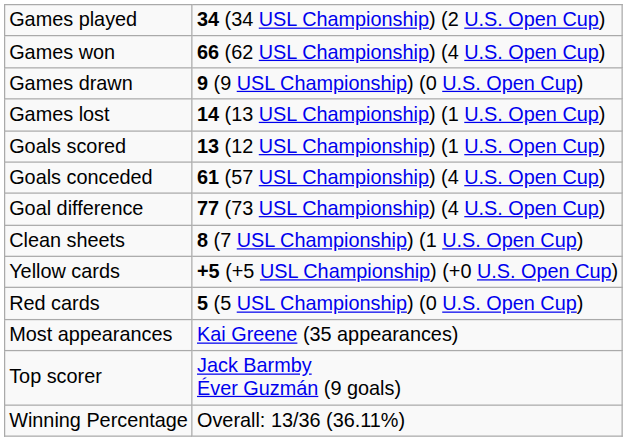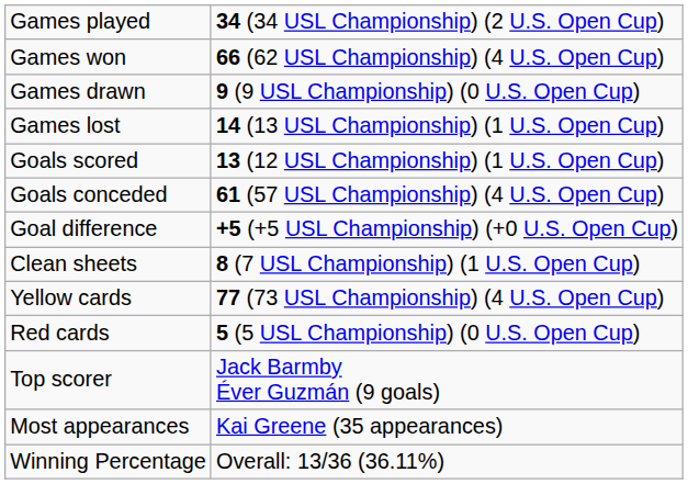 <table class="wikitable">
 <tr>
 <td>Games played</td>
 <td><strong>34</strong> (34 <a href='#'>USL Championship</a>) (2 <a href='#'>U.S. Open Cup</a>)</td>
 </tr>
 <tr>
 <td>Games won</td>
 <td><strong>66</strong> (62 <a href='#'>USL Championship</a>) (4 <a href='#'>U.S. Open Cup</a>)</td>
 </tr>
 <tr>
 <td>Games drawn</td>
 <td><strong>9</strong> (9 <a href='#'>USL Championship</a>) (0 <a href='#'>U.S. Open Cup</a>)</td>
 </tr>
 <tr>
 <td>Games lost</td>
 <td><strong>14</strong> (13 <a href='#'>USL Championship</a>) (1 <a href='#'>U.S. Open Cup</a>)</td>
 </tr>
 <tr>
 <td>Goals scored</td>
 <td><strong>13</strong> (12 <a href='#'>USL Championship</a>) (1 <a href='#'>U.S. Open Cup</a>)</td>
 </tr>
 <tr>
 <td>Goals conceded</td>
 <td><strong>61</strong> (57 <a href='#'>USL Championship</a>) (4 <a href='#'>U.S. Open Cup</a>)</td>
 </tr>
 <tr>
 <td>Goal difference</td>
-<td><strong>77</strong> (73 <a href='#'>USL Championship</a>) (4 <a href='#'>U.S. Open Cup</a>)</td>
+<td><strong>+5</strong> (+5 <a href='#'>USL Championship</a>) (+0 <a href='#'>U.S. Open Cup</a>)</td>
 </tr>
 <tr>
 <td>Clean sheets</td>
 <td><strong>8</strong> (7 <a href='#'>USL Championship</a>) (1 <a href='#'>U.S. Open Cup</a>)</td>
 </tr>
 <tr>
 <td>Yellow cards</td>
-<td><strong>+5</strong> (+5 <a href='#'>USL Championship</a>) (+0 <a href='#'>U.S. Open Cup</a>)</td>
+<td><strong>77</strong> (73 <a href='#'>USL Championship</a>) (4 <a href='#'>U.S. Open Cup</a>)</td>
 </tr>
 <tr>
 <td>Red cards</td>
 <td><strong>5</strong> (5 <a href='#'>USL Championship</a>) (0 <a href='#'>U.S. Open Cup</a>)</td>
 </tr>
 <tr>
+<td>Top scorer</td>
+<td> <a href='#'>Jack Barmby</a> <br>  <a href='#'>Éver Guzmán</a> (9 goals)</td>
+</tr>
+<tr>
 <td>Most appearances</td>
 <td> <a href='#'>Kai Greene</a> (35 appearances)</td>
-</tr>
-<tr>
-<td>Top scorer</td>
-<td> <a href='#'>Jack Barmby</a> <br>  <a href='#'>Éver Guzmán</a> (9 goals)</td>
 </tr>
 <tr>
 <td>Winning Percentage</td>
 <td>Overall: 13/36 (36.11%)</td>
 </tr>
 </table>
